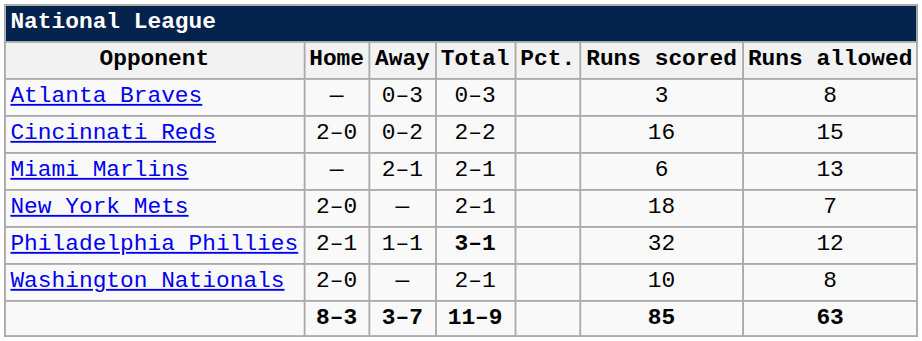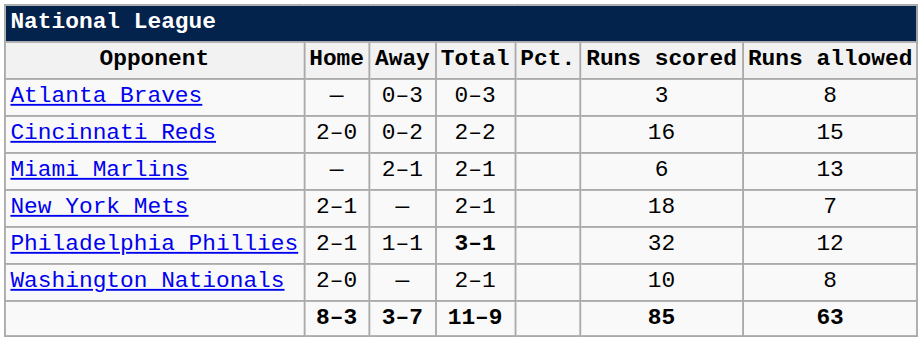 <table class="wikitable" style="font-size: 95%; text-align: center">
 <tr>
 <td colspan="7" style="text-align:left; background:#03224c;color:#fff"><strong>National League</strong></td>
 </tr>
 <tr>
 <th>Opponent</th>
 <th>Home</th>
 <th>Away</th>
 <th>Total</th>
 <th>Pct.</th>
 <th>Runs scored</th>
 <th>Runs allowed</th>
 </tr>
 <tr>
 <td style="text-align:left"><a href='#'>Atlanta Braves</a></td>
 <td>—</td>
 <td>0–3</td>
 <td>0–3</td>
 <td></td>
 <td>3</td>
 <td>8</td>
 </tr>
 <tr>
 <td style="text-align:left"><a href='#'>Cincinnati Reds</a></td>
 <td>2–0</td>
 <td>0–2</td>
 <td>2–2</td>
 <td></td>
 <td>16</td>
 <td>15</td>
 </tr>
 <tr>
 <td style="text-align:left"><a href='#'>Miami Marlins</a></td>
 <td>—</td>
 <td>2–1</td>
 <td>2–1</td>
 <td></td>
 <td>6</td>
 <td>13</td>
 </tr>
 <tr>
 <td style="text-align:left"><a href='#'>New York Mets</a></td>
-<td>2–0</td>
+<td>2–1</td>
 <td>—</td>
 <td>2–1</td>
 <td></td>
 <td>18</td>
 <td>7</td>
 </tr>
 <tr>
 <td style="text-align:left"><a href='#'>Philadelphia Phillies</a></td>
 <td>2–1</td>
 <td>1–1</td>
 <td><strong>3–1</strong></td>
 <td></td>
 <td>32</td>
 <td>12</td>
 </tr>
 <tr>
 <td style="text-align:left"><a href='#'>Washington Nationals</a></td>
 <td>2–0</td>
 <td>—</td>
 <td>2–1</td>
 <td></td>
 <td>10</td>
 <td>8</td>
 </tr>
 <tr style="font-weight:bold">
 <td></td>
 <td>8–3</td>
 <td>3–7</td>
 <td>11–9</td>
 <td></td>
 <td>85</td>
 <td>63</td>
 </tr>
 </table>
